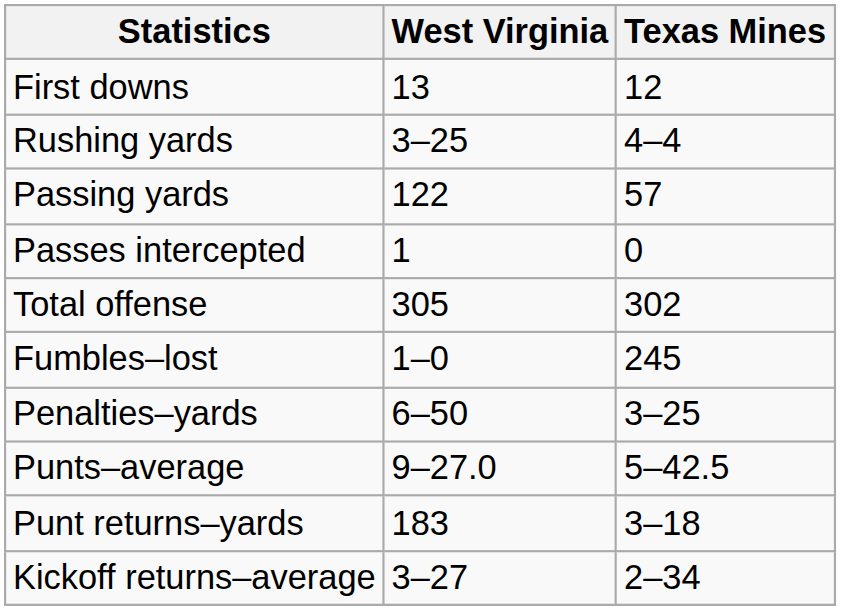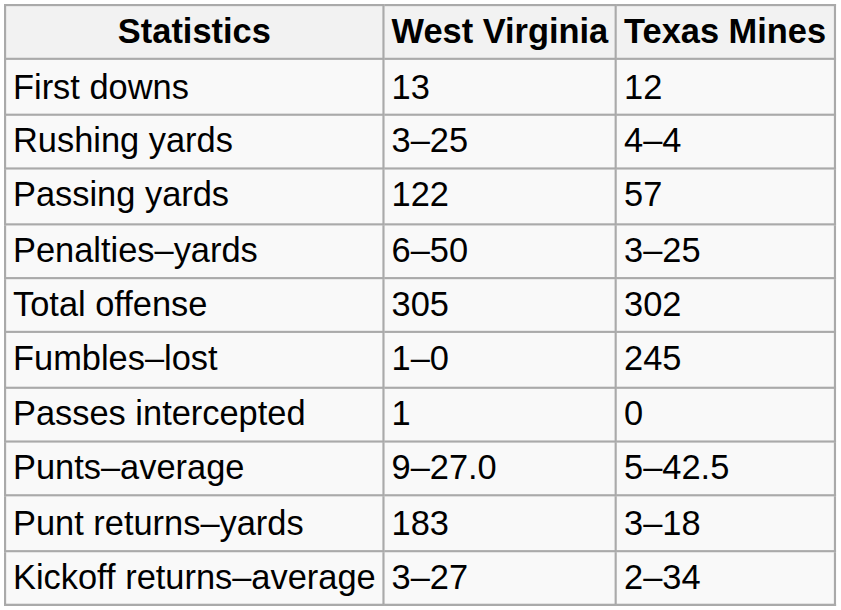 <table class="wikitable">
 <tr>
 <th>Statistics</th>
 <th>West Virginia</th>
 <th>Texas Mines</th>
 </tr>
 <tr>
 <td>First downs</td>
 <td>13</td>
 <td>12</td>
 </tr>
 <tr>
 <td>Rushing yards</td>
 <td>3–25</td>
 <td>4–4</td>
 </tr>
 <tr>
 <td>Passing yards</td>
 <td>122</td>
 <td>57</td>
 </tr>
 <tr>
-<td>Passes intercepted</td>
-<td>1</td>
-<td>0</td>
+<td>Penalties–yards</td>
+<td>6–50</td>
+<td>3–25</td>
 </tr>
 <tr>
 <td>Total offense</td>
 <td>305</td>
 <td>302</td>
 </tr>
 <tr>
 <td>Fumbles–lost</td>
 <td>1–0</td>
 <td>245</td>
 </tr>
 <tr>
-<td>Penalties–yards</td>
-<td>6–50</td>
-<td>3–25</td>
+<td>Passes intercepted</td>
+<td>1</td>
+<td>0</td>
 </tr>
 <tr>
 <td>Punts–average</td>
 <td>9–27.0</td>
 <td>5–42.5</td>
 </tr>
 <tr>
 <td>Punt returns–yards</td>
 <td>183</td>
 <td>3–18</td>
 </tr>
 <tr>
 <td>Kickoff returns–average</td>
 <td>3–27</td>
 <td>2–34</td>
 </tr>
 <tr>
 </tr>
 </table>
